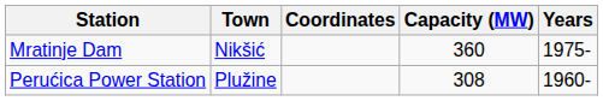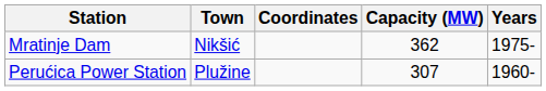 <table class="wikitable sortable">
 <tr>
 <th>Station</th>
 <th>Town</th>
 <th>Coordinates</th>
 <th>Capacity (<a href='#'>MW</a>)</th>
 <th>Years</th>
 </tr>
 <tr>
 <td><a href='#'>Mratinje Dam</a></td>
 <td><a href='#'>Nikšić</a></td>
 <td></td>
-<td style="text-align:center;">360</td>
+<td style="text-align:center;">362</td>
 <td>1975-</td>
 </tr>
 <tr>
 <td><a href='#'>Perućica Power Station</a></td>
 <td><a href='#'>Plužine</a></td>
 <td></td>
-<td style="text-align:center;">308</td>
+<td style="text-align:center;">307</td>
 <td>1960-</td>
 </tr>
 </table>
